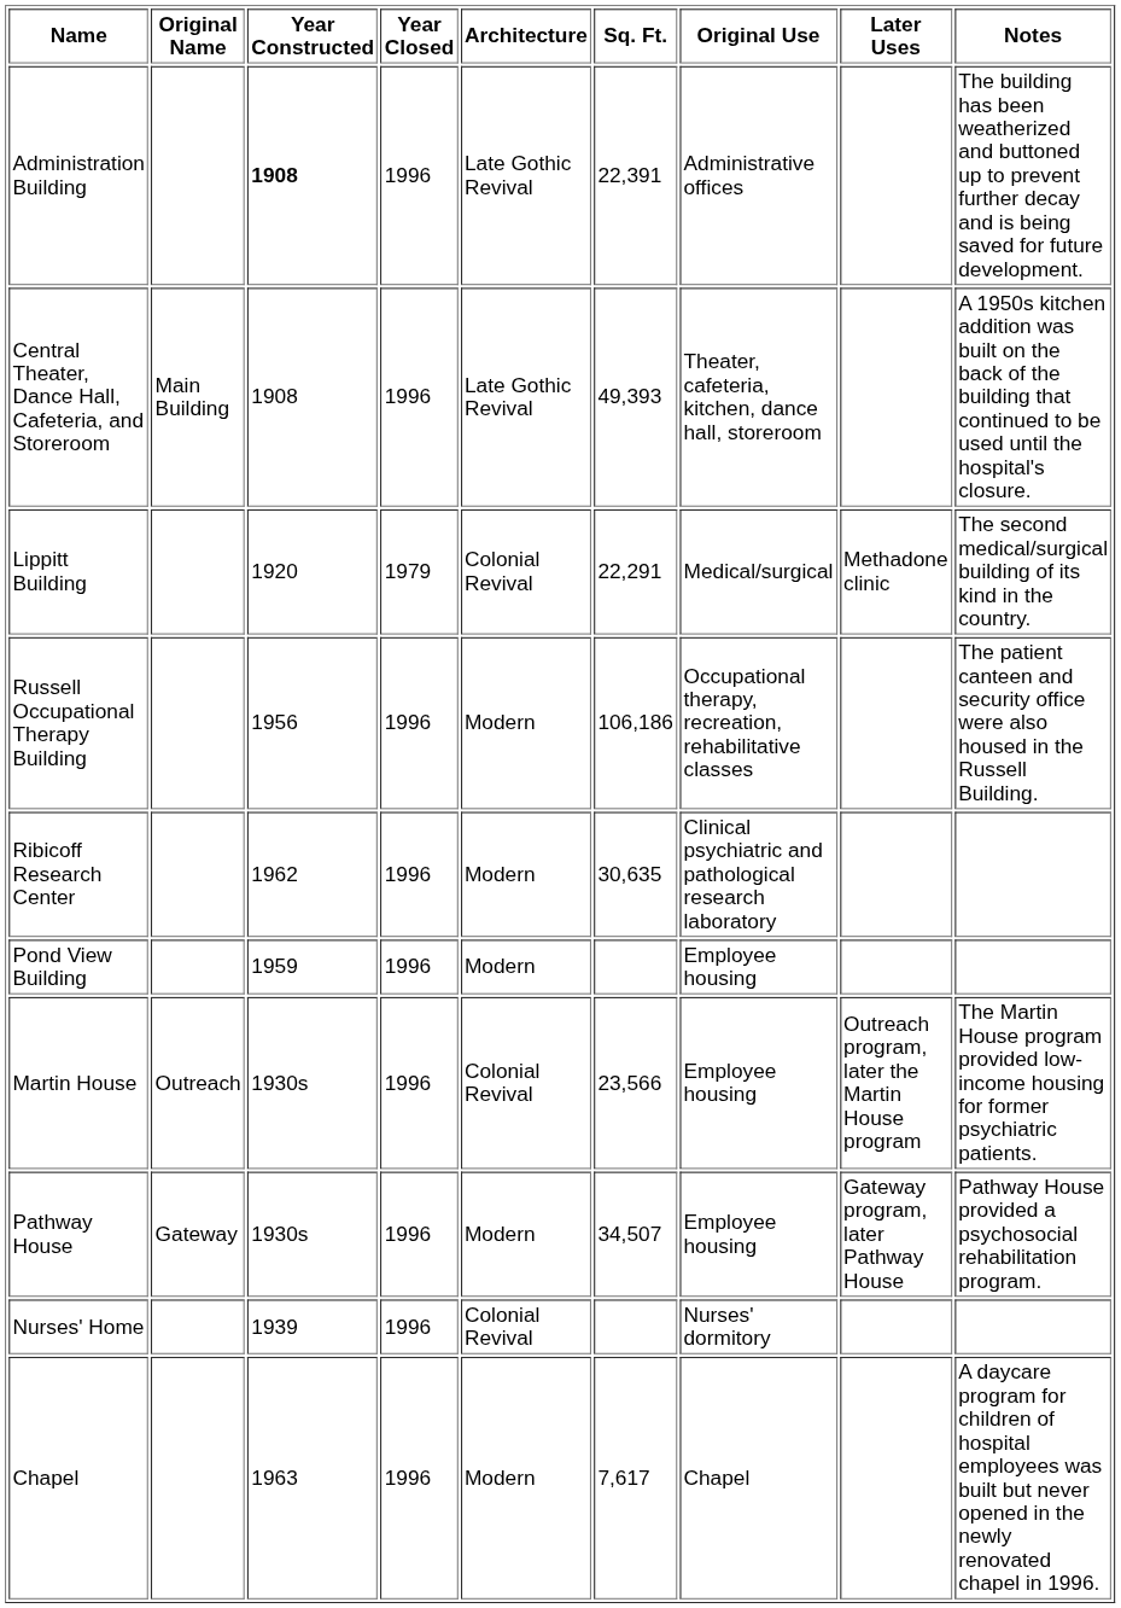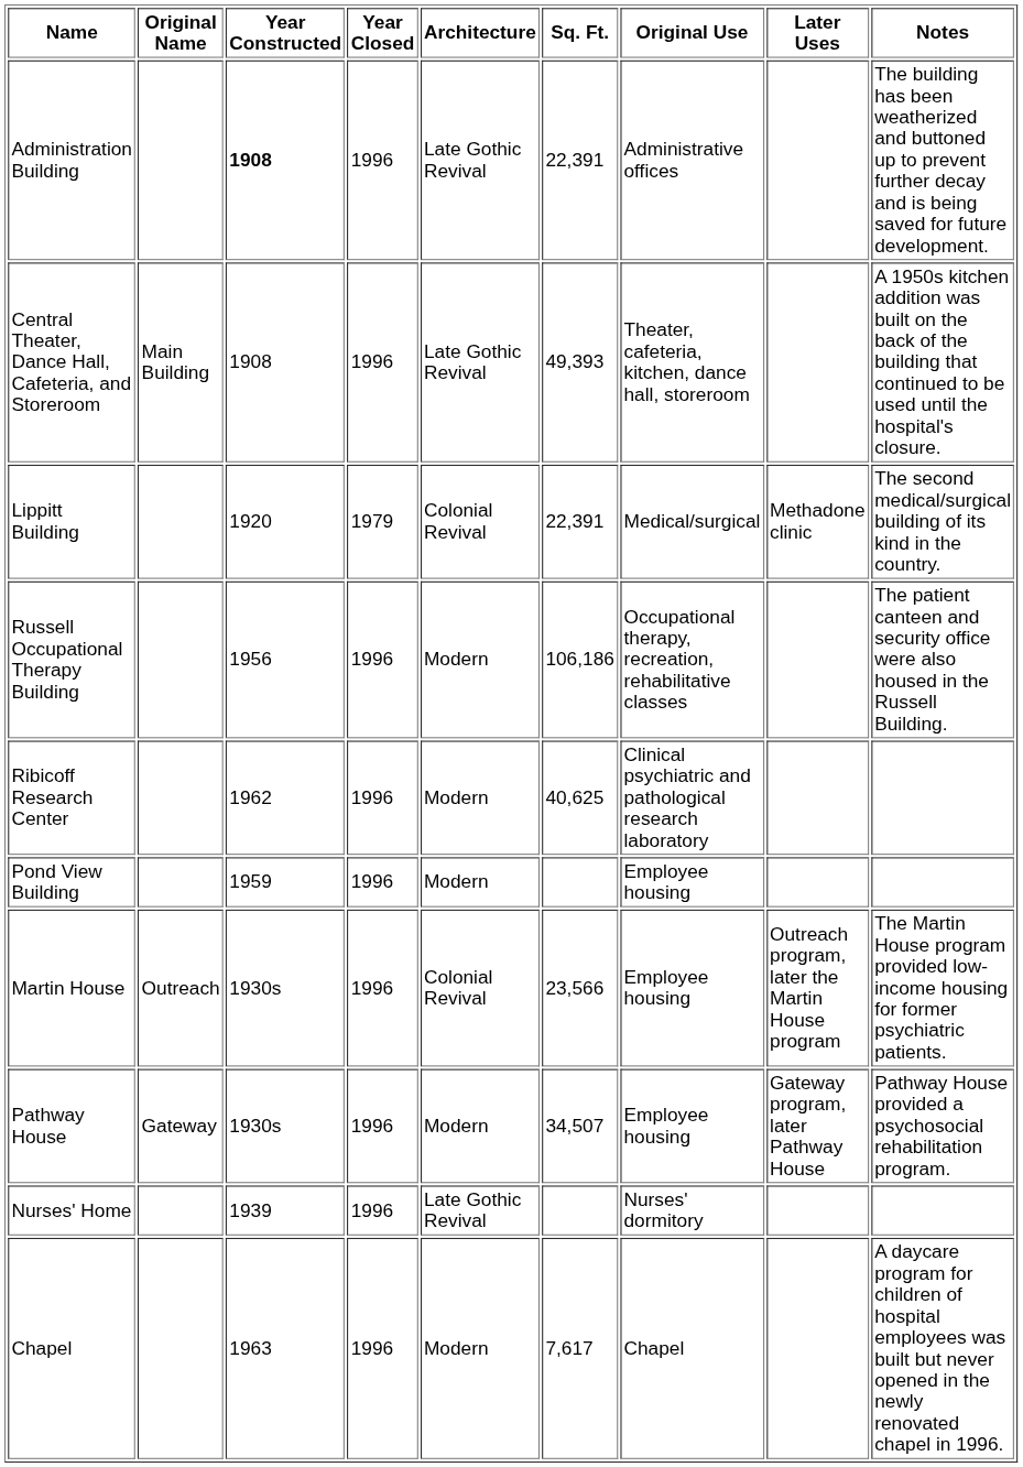 <table border="1" cellpadding="2">
 <tr>
 <th scope="col" width="200px">Name</th>
 <th scope="col" width="100px">Original Name</th>
 <th scope="col" width="50px">Year Constructed</th>
 <th scope="col" width="100px">Year Closed</th>
 <th scope="col" width="100px">Architecture</th>
 <th scope="col" width="50px">Sq. Ft.</th>
 <th scope="col" width="220px">Original Use</th>
 <th scope="col" width="220px">Later Uses</th>
 <th scope="col" width="220px">Notes</th>
 </tr>
 <tr>
 <td>Administration Building</td>
 <td></td>
 <td><strong>1908</strong></td>
 <td>1996</td>
 <td>Late Gothic Revival</td>
 <td>22,391</td>
 <td>Administrative offices</td>
 <td></td>
 <td>The building has been weatherized and buttoned up to prevent further decay and is being saved for future development.</td>
 </tr>
 <tr>
 <td>Central Theater, Dance Hall, Cafeteria, and Storeroom</td>
 <td>Main Building</td>
 <td>1908</td>
 <td>1996</td>
 <td>Late Gothic Revival</td>
 <td>49,393</td>
 <td>Theater, cafeteria, kitchen, dance hall, storeroom</td>
 <td></td>
 <td>A 1950s kitchen addition was built on the back of the building that continued to be used until the hospital's closure.</td>
 </tr>
 <tr>
 <td>Lippitt Building</td>
 <td></td>
 <td>1920</td>
 <td>1979</td>
 <td>Colonial Revival</td>
-<td>22,291</td>
+<td>22,391</td>
 <td>Medical/surgical</td>
 <td>Methadone clinic</td>
 <td>The second medical/surgical building of its kind in the country.</td>
 </tr>
 <tr>
 <td>Russell Occupational Therapy Building</td>
 <td></td>
 <td>1956</td>
 <td>1996</td>
 <td>Modern</td>
 <td>106,186</td>
 <td>Occupational therapy, recreation, rehabilitative classes</td>
 <td></td>
 <td>The patient canteen and security office were also housed in the Russell Building.</td>
 </tr>
 <tr>
 <td>Ribicoff Research Center</td>
 <td></td>
 <td>1962</td>
 <td>1996</td>
 <td>Modern</td>
-<td>30,635</td>
+<td>40,625</td>
 <td>Clinical psychiatric and pathological research laboratory</td>
 <td></td>
 <td></td>
 </tr>
 <tr>
 <td>Pond View Building</td>
 <td></td>
 <td>1959</td>
 <td>1996</td>
 <td>Modern</td>
 <td></td>
 <td>Employee housing</td>
 <td></td>
 <td></td>
 </tr>
 <tr>
 <td>Martin House</td>
 <td>Outreach</td>
 <td>1930s</td>
 <td>1996</td>
 <td>Colonial Revival</td>
 <td>23,566</td>
 <td>Employee housing</td>
 <td>Outreach program, later the Martin House program</td>
 <td>The Martin House program provided low-income housing for former psychiatric patients.</td>
 </tr>
 <tr>
 <td>Pathway House</td>
 <td>Gateway</td>
 <td>1930s</td>
 <td>1996</td>
 <td>Modern</td>
 <td>34,507</td>
 <td>Employee housing</td>
 <td>Gateway program, later Pathway House</td>
 <td>Pathway House provided a psychosocial rehabilitation program.</td>
 </tr>
 <tr>
 <td>Nurses' Home</td>
 <td></td>
 <td>1939</td>
 <td>1996</td>
-<td>Colonial Revival</td>
+<td>Late Gothic Revival</td>
 <td></td>
 <td>Nurses' dormitory</td>
 <td></td>
 <td></td>
 </tr>
 <tr>
 <td>Chapel</td>
 <td></td>
 <td>1963</td>
 <td>1996</td>
 <td>Modern</td>
 <td>7,617</td>
 <td>Chapel</td>
 <td></td>
 <td>A daycare program for children of hospital employees was built but never opened in the newly renovated chapel in 1996.</td>
 </tr>
 </table>
